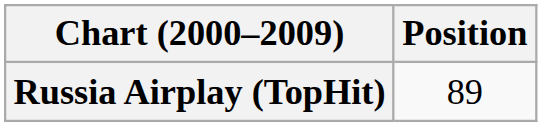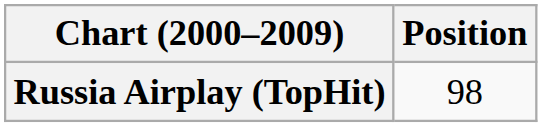 <table class="wikitable plainrowheaders" style="text-align:center">
 <tr>
 <th scope="col">Chart (2000–2009)</th>
 <th scope="col">Position</th>
 </tr>
 <tr>
 <th scope="row">Russia Airplay (TopHit)</th>
-<td>89</td>
+<td>98</td>
 </tr>
 </table>
